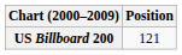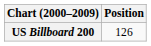 <table class="wikitable sortable plainrowheaders" style="text-align:center">
 <tr>
 <th scope="col">Chart (2000–2009)</th>
 <th scope="col">Position</th>
 </tr>
 <tr>
 <th scope="row">US <em>Billboard</em> 200</th>
-<td align="center">121</td>
+<td align="center">126</td>
 </tr>
 </table>
